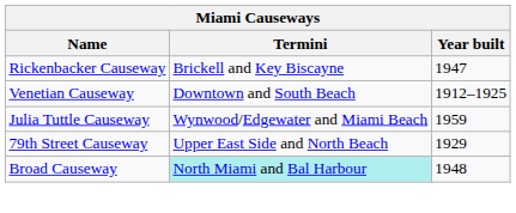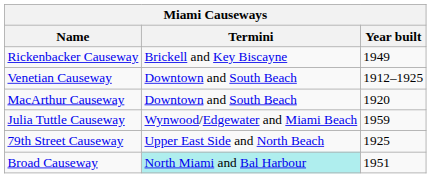 <table class="wikitable">
 <tr>
 <th colspan=3>Miami Causeways</th>
 </tr>
 <tr>
 <th>Name</th>
 <th>Termini</th>
 <th>Year built</th>
 </tr>
 <tr>
 <td><a href='#'>Rickenbacker Causeway</a></td>
 <td><a href='#'>Brickell</a> and <a href='#'>Key Biscayne</a></td>
-<td>1947</td>
+<td>1949</td>
 </tr>
 <tr>
 <td><a href='#'>Venetian Causeway</a></td>
 <td><a href='#'>Downtown</a> and <a href='#'>South Beach</a></td>
 <td>1912–1925</td>
+</tr>
+<tr>
+<td><a href='#'>MacArthur Causeway</a></td>
+<td><a href='#'>Downtown</a> and <a href='#'>South Beach</a></td>
+<td>1920</td>
 </tr>
 <tr>
 <td><a href='#'>Julia Tuttle Causeway</a></td>
 <td><a href='#'>Wynwood</a>/<a href='#'>Edgewater</a> and <a href='#'>Miami Beach</a></td>
 <td>1959</td>
 </tr>
 <tr>
 <td><a href='#'>79th Street Causeway</a></td>
 <td><a href='#'>Upper East Side</a> and <a href='#'>North Beach</a></td>
-<td>1929</td>
+<td>1925</td>
 </tr>
 <tr>
 <td><a href='#'>Broad Causeway</a></td>
 <td style="background: paleturquoise;"><a href='#'>North Miami</a> and <a href='#'>Bal Harbour</a></td>
-<td>1948</td>
+<td>1951</td>
 </tr>
 </table>
